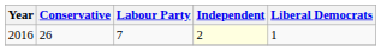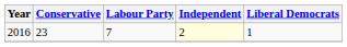 <table class="wikitable">
 <tr>
 <th>Year</th>
 <th><a href='#'>Conservative</a></th>
 <th><a href='#'>Labour Party</a></th>
 <th><a href='#'>Independent</a></th>
 <th><a href='#'>Liberal Democrats</a></th>
 </tr>
 <tr>
 <td>2016</td>
-<td>26</td>
+<td>23</td>
 <td>7</td>
 <td style="background: lightyellow;">2</td>
 <td>1</td>
 </tr>
 <tr>
 </tr>
 </table>
